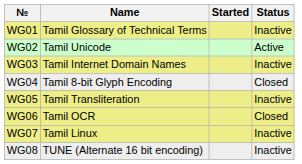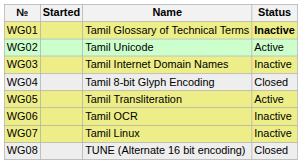 <table class="wikitable">
 <tr>
 <th>№</th>
+<th>Started</th>
 <th>Name</th>
-<th>Started</th>
 <th>Status</th>
 </tr>
 <tr style="background-color:#ee8;">
 <td>WG01</td>
+<td></td>
 <td>Tamil Glossary of Technical Terms</td>
-<td></td>
-<td>Inactive</td>
+<td><strong>Inactive</strong></td>
 </tr>
 <tr style="background-color:#cfc;">
 <td>WG02</td>
+<td></td>
 <td>Tamil Unicode</td>
-<td></td>
 <td>Active</td>
 </tr>
 <tr style="background-color:#ee8;">
 <td>WG03</td>
+<td></td>
 <td>Tamil Internet Domain Names</td>
-<td></td>
 <td>Inactive</td>
 </tr>
 <tr style="background-color:#eee;">
 <td>WG04</td>
+<td></td>
 <td>Tamil 8-bit Glyph Encoding</td>
-<td></td>
 <td>Closed</td>
 </tr>
 <tr style="background-color:#ee8;">
 <td>WG05</td>
+<td></td>
 <td>Tamil Transliteration</td>
+<td>Active</td>
+</tr>
+<tr style="background-color:#ee8;">
+<td>WG06</td>
 <td></td>
+<td>Tamil OCR</td>
 <td>Inactive</td>
 </tr>
 <tr style="background-color:#ee8;">
-<td>WG06</td>
-<td>Tamil OCR</td>
+<td>WG07</td>
 <td></td>
-<td>Closed</td>
-</tr>
-<tr style="background-color:#ee8;">
-<td>WG07</td>
 <td>Tamil Linux</td>
-<td></td>
 <td>Inactive</td>
 </tr>
 <tr style="background-color:#eee;">
 <td>WG08</td>
+<td></td>
 <td>TUNE (Alternate 16 bit encoding)</td>
-<td></td>
-<td>Inactive</td>
+<td>Closed</td>
 </tr>
 </table>
